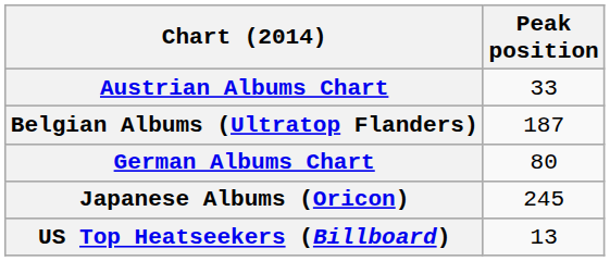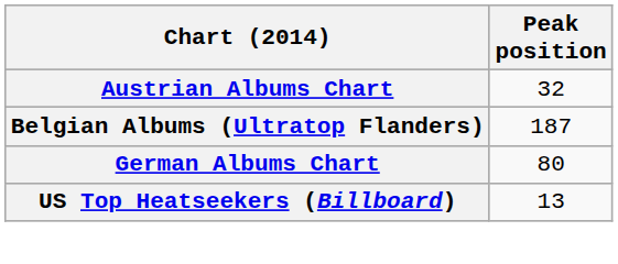 <table class="wikitable sortable plainrowheaders" style="text-align:center">
 <tr>
 <th>Chart (2014)</th>
 <th>Peak<br>position</th>
 </tr>
 <tr>
 <th scope="row"><a href='#'>Austrian Albums Chart</a></th>
-<td>33</td>
+<td>32</td>
 </tr>
 <tr>
 <th scope="row">Belgian Albums (<a href='#'>Ultratop</a> Flanders)</th>
 <td>187</td>
 </tr>
 <tr>
 <th scope="row"><a href='#'>German Albums Chart</a></th>
 <td>80</td>
 </tr>
 <tr>
-<th scope="row">Japanese Albums (<a href='#'>Oricon</a>)</th>
-<td>245</td>
-</tr>
-<tr>
 <th scope="row">US <a href='#'>Top Heatseekers</a> (<em><a href='#'>Billboard</a></em>)</th>
 <td>13</td>
 </tr>
 </table>
